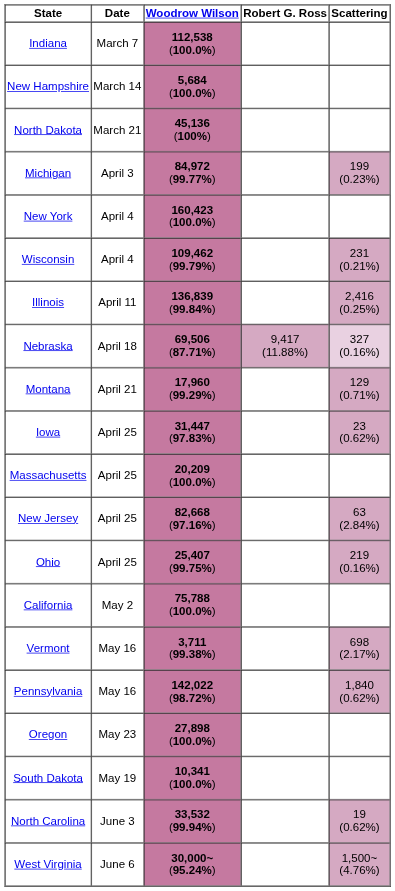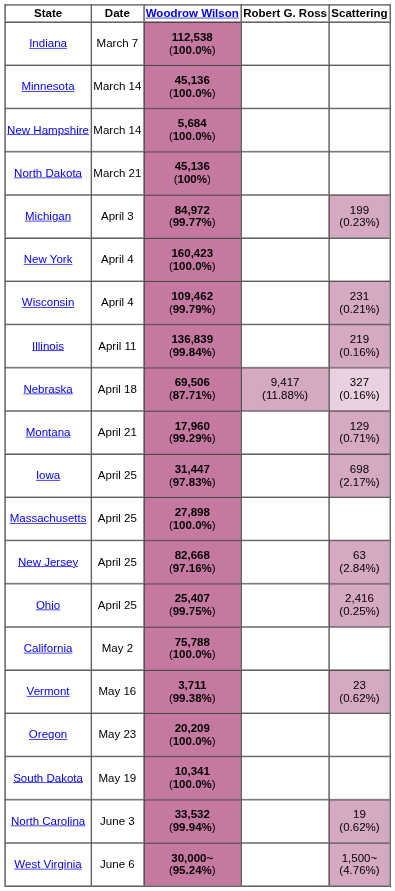 <table border="1" cellspacing="0" cellpadding="2" style="margin-left:10px; text-align:center">
 <tr>
 <th>State</th>
 <th>Date</th>
 <th><a href='#'>Woodrow Wilson</a></th>
 <th>Robert G. Ross</th>
 <th>Scattering</th>
 </tr>
 <tr>
 <td><a href='#'>Indiana</a></td>
 <td>March 7</td>
 <td style="padding:11px 8px; background:#c579a0;"><strong>112,538</strong><br>(<strong>100.0%</strong>)</td>
+<td></td>
+<td></td>
+</tr>
+<tr>
+<td><a href='#'>Minnesota</a></td>
+<td>March 14</td>
+<td style="padding:11px 8px; background:#c579a0;"><strong>45,136</strong><br>(<strong>100.0%</strong>)</td>
 <td></td>
 <td></td>
 </tr>
 <tr>
 <td><a href='#'>New Hampshire</a></td>
 <td>March 14</td>
 <td style="padding:11px 8px; background:#c579a0;"><strong>5,684</strong><br>(<strong>100.0%</strong>)</td>
 <td></td>
 <td></td>
 </tr>
 <tr>
 <td><a href='#'>North Dakota</a></td>
 <td>March 21</td>
 <td style="padding:11px 8px; background:#c579a0;"><strong>45,136</strong><br>(<strong>100%</strong>)</td>
 <td></td>
 <td></td>
 </tr>
 <tr>
 <td><a href='#'>Michigan</a></td>
 <td>April 3</td>
 <td style="padding:11px 8px; background:#c579a0;"><strong>84,972</strong><br>(<strong>99.77%</strong>)</td>
 <td></td>
 <td style="padding:11px 8px; background:#d5a9c2;">199<br>(0.23%)</td>
 </tr>
 <tr>
 <td><a href='#'>New York</a></td>
 <td>April 4</td>
 <td style="padding:11px 8px; background:#c579a0;"><strong>160,423</strong><br>(<strong>100.0%</strong>)</td>
 <td></td>
 <td></td>
 </tr>
 <tr>
 <td><a href='#'>Wisconsin</a></td>
 <td>April 4</td>
 <td style="padding:11px 8px; background:#c579a0;"><strong>109,462</strong><br>(<strong>99.79%</strong>)</td>
 <td></td>
 <td style="padding:11px 8px; background:#d5a9c2;">231<br>(0.21%)</td>
 </tr>
 <tr>
 <td><a href='#'>Illinois</a></td>
 <td>April 11</td>
 <td style="padding:11px 8px; background:#c579a0;"><strong>136,839 </strong><br>(<strong>99.84%</strong>)</td>
 <td></td>
-<td style="padding:11px 8px; background:#d5a9c2;">2,416<br>(0.25%)</td>
+<td style="padding:11px 8px; background:#d5a9c2;">219<br>(0.16%)</td>
 </tr>
 <tr>
 <td><a href='#'>Nebraska</a></td>
 <td>April 18</td>
 <td style="padding:11px 8px; background:#c579a0;"><strong>69,506</strong><br>(<strong>87.71%</strong>)</td>
 <td style="padding:11px 8px; background:#d5a9c2;">9,417<br>(11.88%)</td>
 <td style="padding:11px 8px; background:#e9d1e1;">327<br>(0.16%)</td>
 </tr>
 <tr>
 <td><a href='#'>Montana</a></td>
 <td>April 21</td>
 <td style="padding:11px 8px; background:#c579a0;"><strong>17,960</strong><br>(<strong>99.29%</strong>)</td>
 <td></td>
 <td style="padding:11px 8px; background:#d5a9c2;">129<br>(0.71%)</td>
 </tr>
 <tr>
 <td><a href='#'>Iowa</a></td>
 <td>April 25</td>
 <td style="padding:11px 8px; background:#c579a0;"><strong>31,447</strong><br>(<strong>97.83%</strong>)</td>
 <td></td>
-<td style="padding:11px 8px; background:#d5a9c2;">23<br>(0.62%)</td>
+<td style="padding:11px 8px; background:#d5a9c2;">698<br>(2.17%)</td>
 </tr>
 <tr>
 <td><a href='#'>Massachusetts</a></td>
 <td>April 25</td>
-<td style="padding:11px 8px; background:#c579a0;"><strong>20,209</strong><br>(<strong>100.0%</strong>)</td>
+<td style="padding:11px 8px; background:#c579a0;"><strong>27,898</strong><br>(<strong>100.0%</strong>)</td>
 <td></td>
 <td></td>
 </tr>
 <tr>
 <td><a href='#'>New Jersey</a></td>
 <td>April 25</td>
 <td style="padding:11px 8px; background:#c579a0;"><strong>82,668</strong><br>(<strong>97.16%</strong>)</td>
 <td></td>
 <td style="padding:11px 8px; background:#d5a9c2;">63<br>(2.84%)</td>
 </tr>
 <tr>
 <td><a href='#'>Ohio</a></td>
 <td>April 25</td>
 <td style="padding:11px 8px; background:#c579a0;"><strong>25,407</strong><br>(<strong>99.75%</strong>)</td>
 <td></td>
-<td style="padding:11px 8px; background:#d5a9c2;">219<br>(0.16%)</td>
+<td style="padding:11px 8px; background:#d5a9c2;">2,416<br>(0.25%)</td>
 </tr>
 <tr>
 <td><a href='#'>California</a></td>
 <td>May 2</td>
 <td style="padding:11px 8px; background:#c579a0;"><strong>75,788</strong><br>(<strong>100.0%</strong>)</td>
 <td></td>
 <td></td>
 </tr>
 <tr>
 <td><a href='#'>Vermont</a></td>
 <td>May 16</td>
 <td style="padding:11px 8px; background:#c579a0;"><strong>3,711</strong><br>(<strong>99.38%</strong>)</td>
 <td></td>
-<td style="padding:11px 8px; background:#d5a9c2;">698<br>(2.17%)</td>
-</tr>
-<tr>
-<td><a href='#'>Pennsylvania</a></td>
-<td>May 16</td>
-<td style="padding:11px 8px; background:#c579a0;"><strong>142,022</strong><br>(<strong>98.72%</strong>)</td>
-<td></td>
-<td style="padding:11px 8px; background:#d5a9c2;">1,840<br>(0.62%)</td>
+<td style="padding:11px 8px; background:#d5a9c2;">23<br>(0.62%)</td>
 </tr>
 <tr>
 <td><a href='#'>Oregon</a></td>
 <td>May 23</td>
-<td style="padding:11px 8px; background:#c579a0;"><strong>27,898</strong><br>(<strong>100.0%</strong>)</td>
+<td style="padding:11px 8px; background:#c579a0;"><strong>20,209</strong><br>(<strong>100.0%</strong>)</td>
 <td></td>
 <td></td>
 </tr>
 <tr>
 <td><a href='#'>South Dakota</a></td>
 <td>May 19</td>
 <td style="padding:11px 8px; background:#c579a0;"><strong>10,341</strong><br>(<strong>100.0%</strong>)</td>
 <td></td>
 <td></td>
 </tr>
 <tr>
 <td><a href='#'>North Carolina</a></td>
 <td>June 3</td>
 <td style="padding:11px 8px; background:#c579a0;"><strong>33,532 </strong><br>(<strong>99.94%</strong>)</td>
 <td></td>
 <td style="padding:11px 8px; background:#d5a9c2;">19<br>(0.62%)</td>
 </tr>
 <tr>
 <td><a href='#'>West Virginia</a></td>
 <td>June 6</td>
 <td style="padding:11px 8px; background:#c579a0;"><strong>30,000~</strong><br>(<strong>95.24%</strong>)</td>
 <td></td>
 <td style="padding:11px 8px; background:#d5a9c2;">1,500~<br>(4.76%)</td>
 </tr>
 <tr>
 </tr>
 </table>
